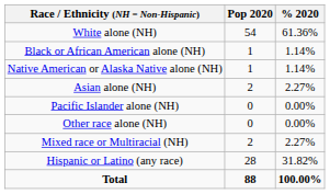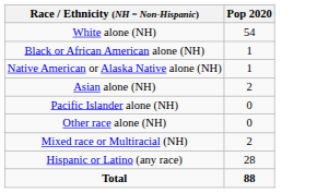 <table class="wikitable" style="text-align:center;">
 <tr>
 <th>Race / Ethnicity <small>(<em>NH = Non-Hispanic</em>)</small></th>
 <th>Pop 2020</th>
-<th>% 2020</th>
 </tr>
 <tr>
 <td><a href='#'>White</a> alone (NH)</td>
 <td>54</td>
-<td>61.36%</td>
 </tr>
 <tr>
 <td><a href='#'>Black or African American</a> alone (NH)</td>
 <td>1</td>
-<td>1.14%</td>
 </tr>
 <tr>
 <td><a href='#'>Native American</a> or <a href='#'>Alaska Native</a> alone (NH)</td>
 <td>1</td>
-<td>1.14%</td>
 </tr>
 <tr>
 <td><a href='#'>Asian</a> alone (NH)</td>
 <td>2</td>
-<td>2.27%</td>
 </tr>
 <tr>
 <td><a href='#'>Pacific Islander</a> alone (NH)</td>
 <td>0</td>
-<td>0.00%</td>
 </tr>
 <tr>
 <td><a href='#'>Other race</a> alone (NH)</td>
 <td>0</td>
-<td>0.00%</td>
 </tr>
 <tr>
 <td><a href='#'>Mixed race or Multiracial</a> (NH)</td>
 <td>2</td>
-<td>2.27%</td>
 </tr>
 <tr>
 <td><a href='#'>Hispanic or Latino</a> (any race)</td>
 <td>28</td>
-<td>31.82%</td>
 </tr>
 <tr>
 <td><strong>Total</strong></td>
 <td><strong>88</strong></td>
-<td><strong>100.00%</strong></td>
 </tr>
 </table>
